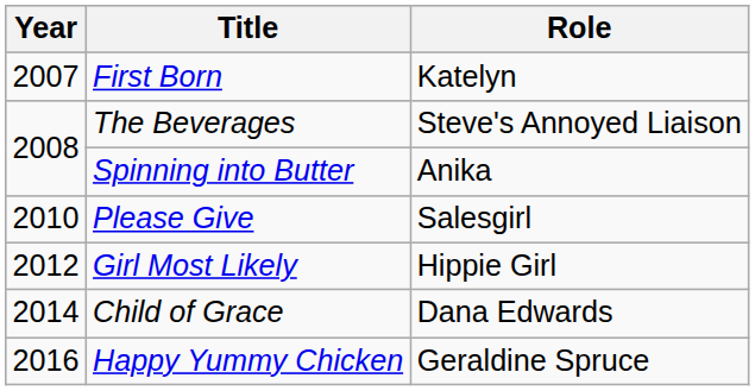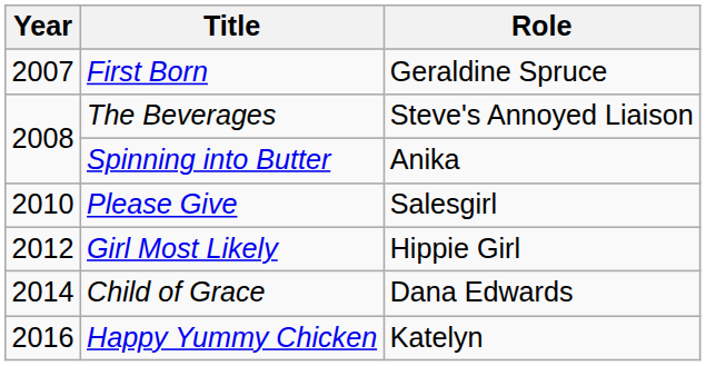 <table class="wikitable">
 <tr>
 <th>Year</th>
 <th>Title</th>
 <th>Role</th>
 </tr>
 <tr>
 <td>2007</td>
 <td><em><a href='#'>First Born</a></em></td>
-<td>Katelyn</td>
+<td>Geraldine Spruce</td>
 </tr>
 <tr>
 <td rowspan="2">2008</td>
 <td><em>The Beverages</em></td>
 <td>Steve's Annoyed Liaison</td>
 </tr>
 <tr>
 <td><em><a href='#'>Spinning into Butter</a></em></td>
 <td>Anika</td>
 </tr>
 <tr>
 <td>2010</td>
 <td><em><a href='#'>Please Give</a></em></td>
 <td>Salesgirl</td>
 </tr>
 <tr>
 <td>2012</td>
 <td><em><a href='#'>Girl Most Likely</a></em></td>
 <td>Hippie Girl</td>
 </tr>
 <tr>
 <td>2014</td>
 <td><em>Child of Grace</em></td>
 <td>Dana Edwards</td>
 </tr>
 <tr>
 <td>2016</td>
 <td><em><a href='#'>Happy Yummy Chicken</a></em></td>
-<td>Geraldine Spruce</td>
+<td>Katelyn</td>
 </tr>
 </table>
